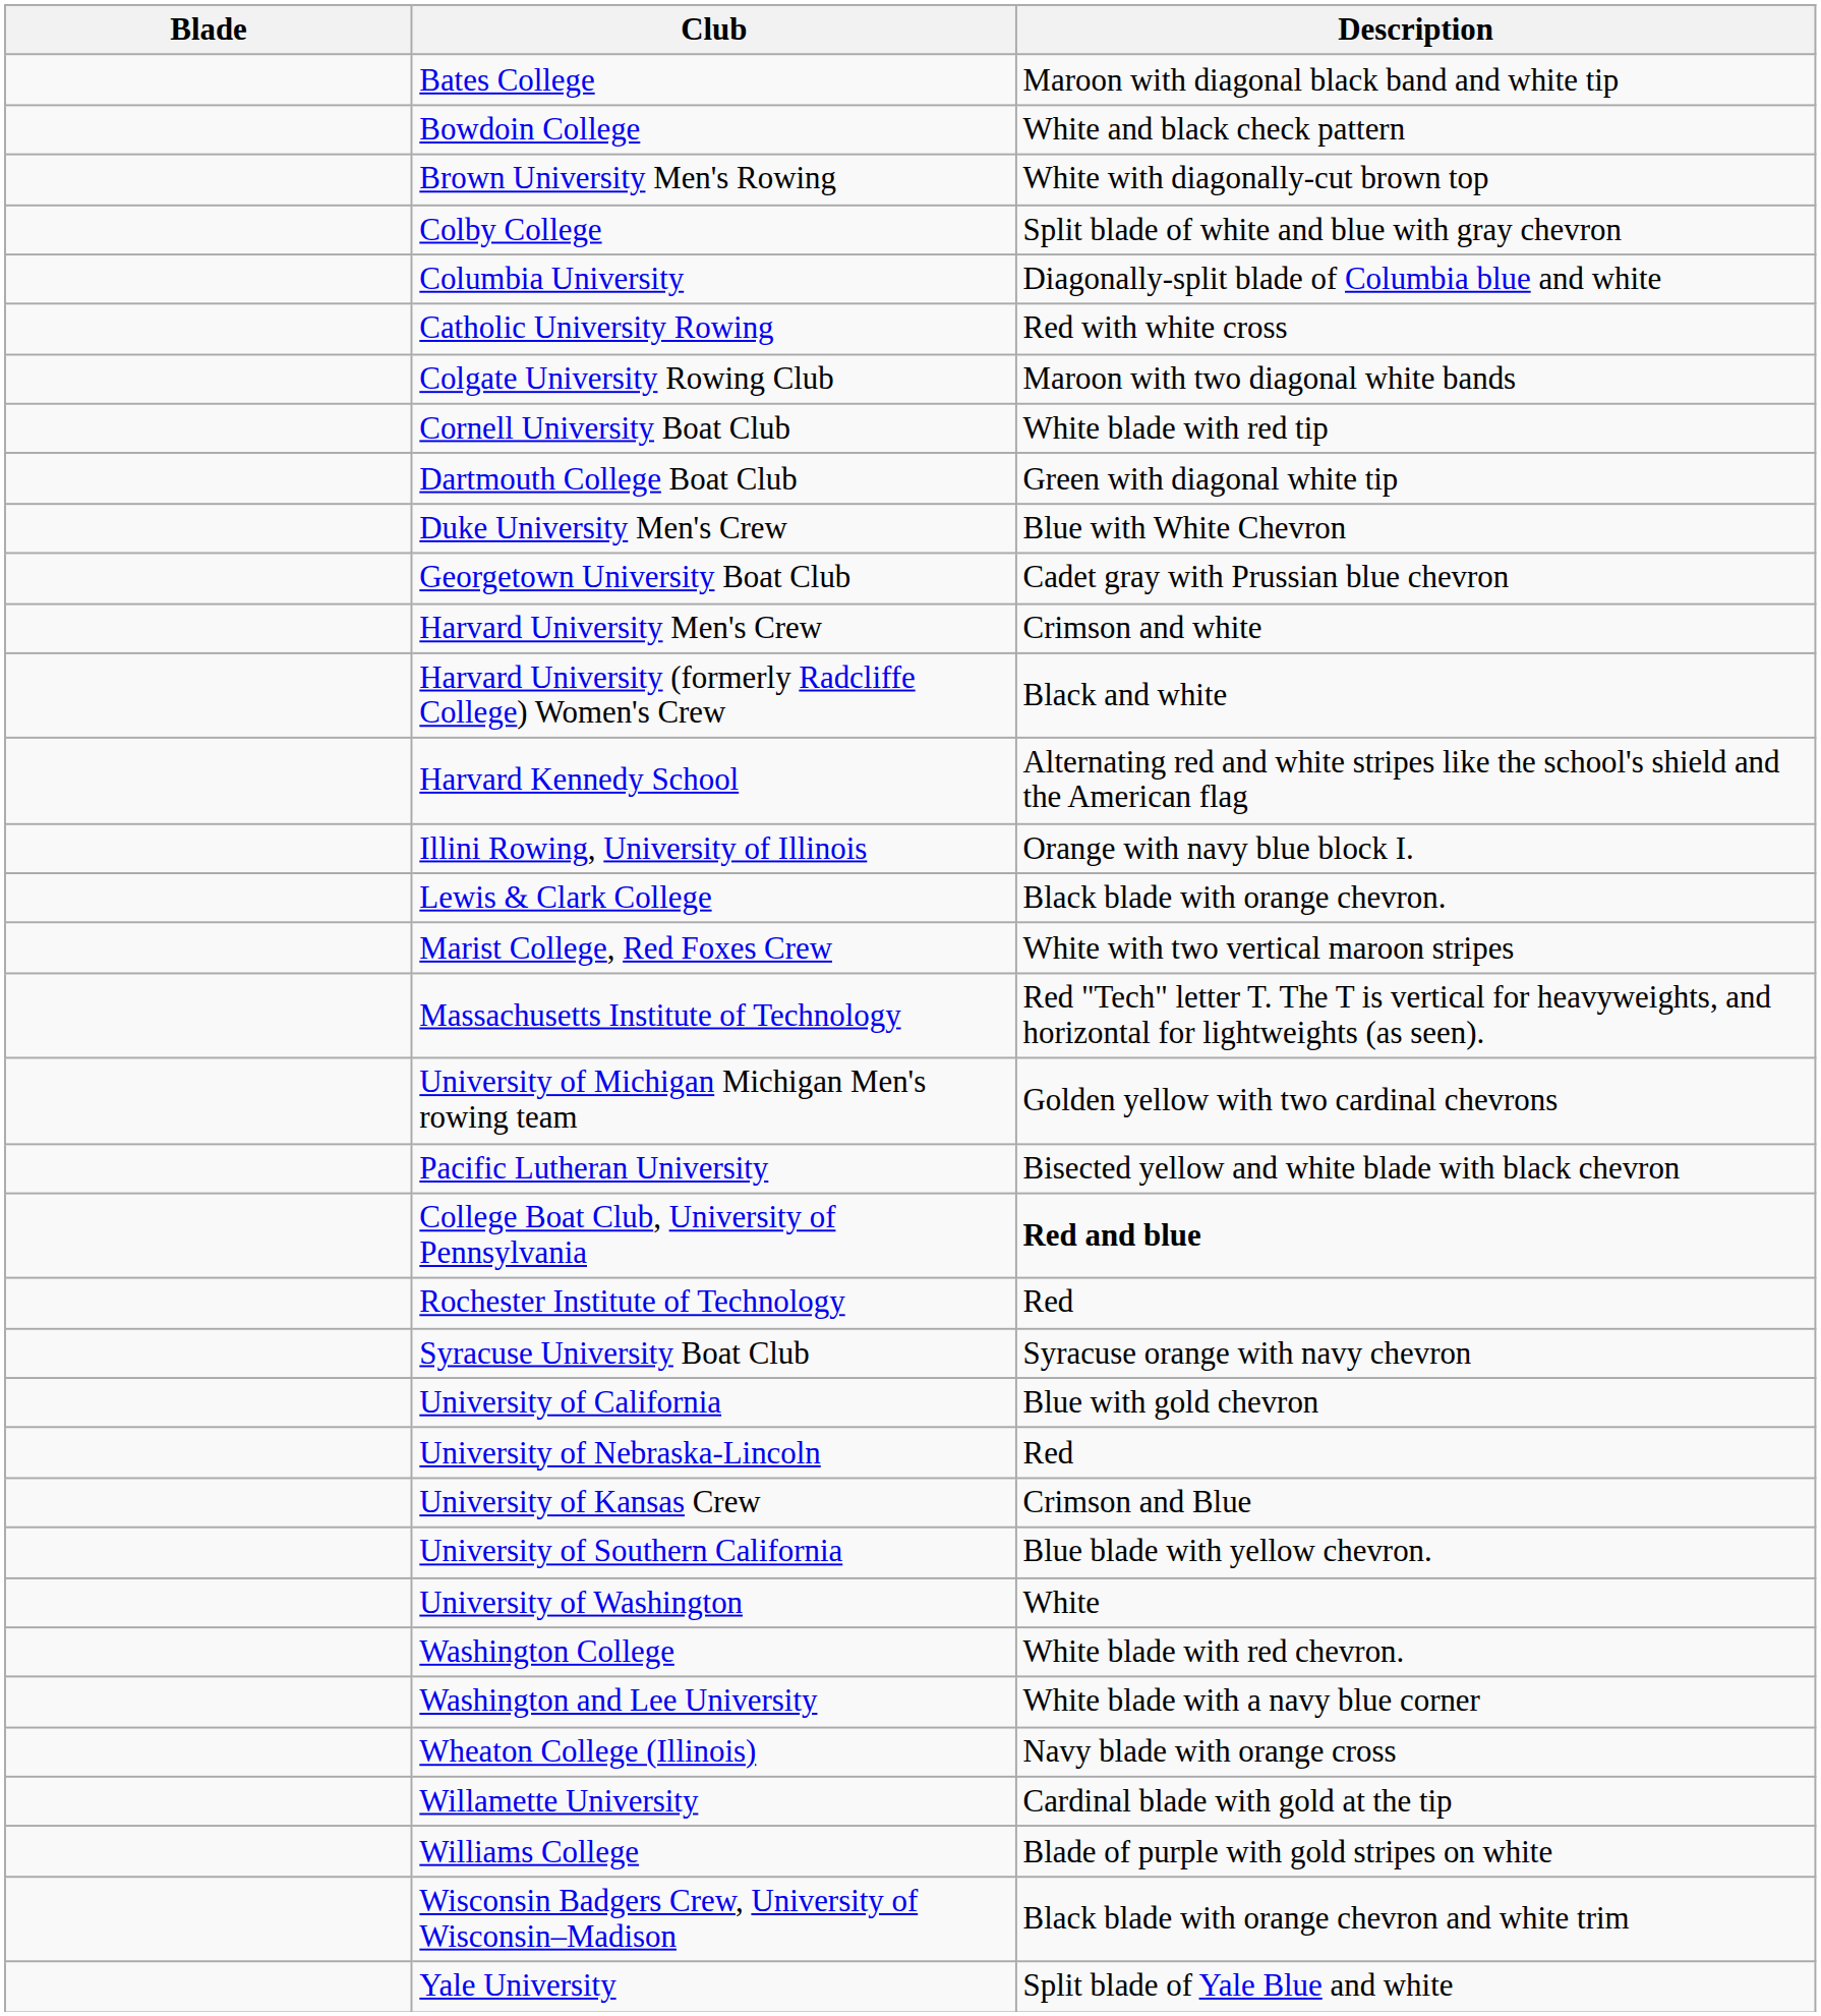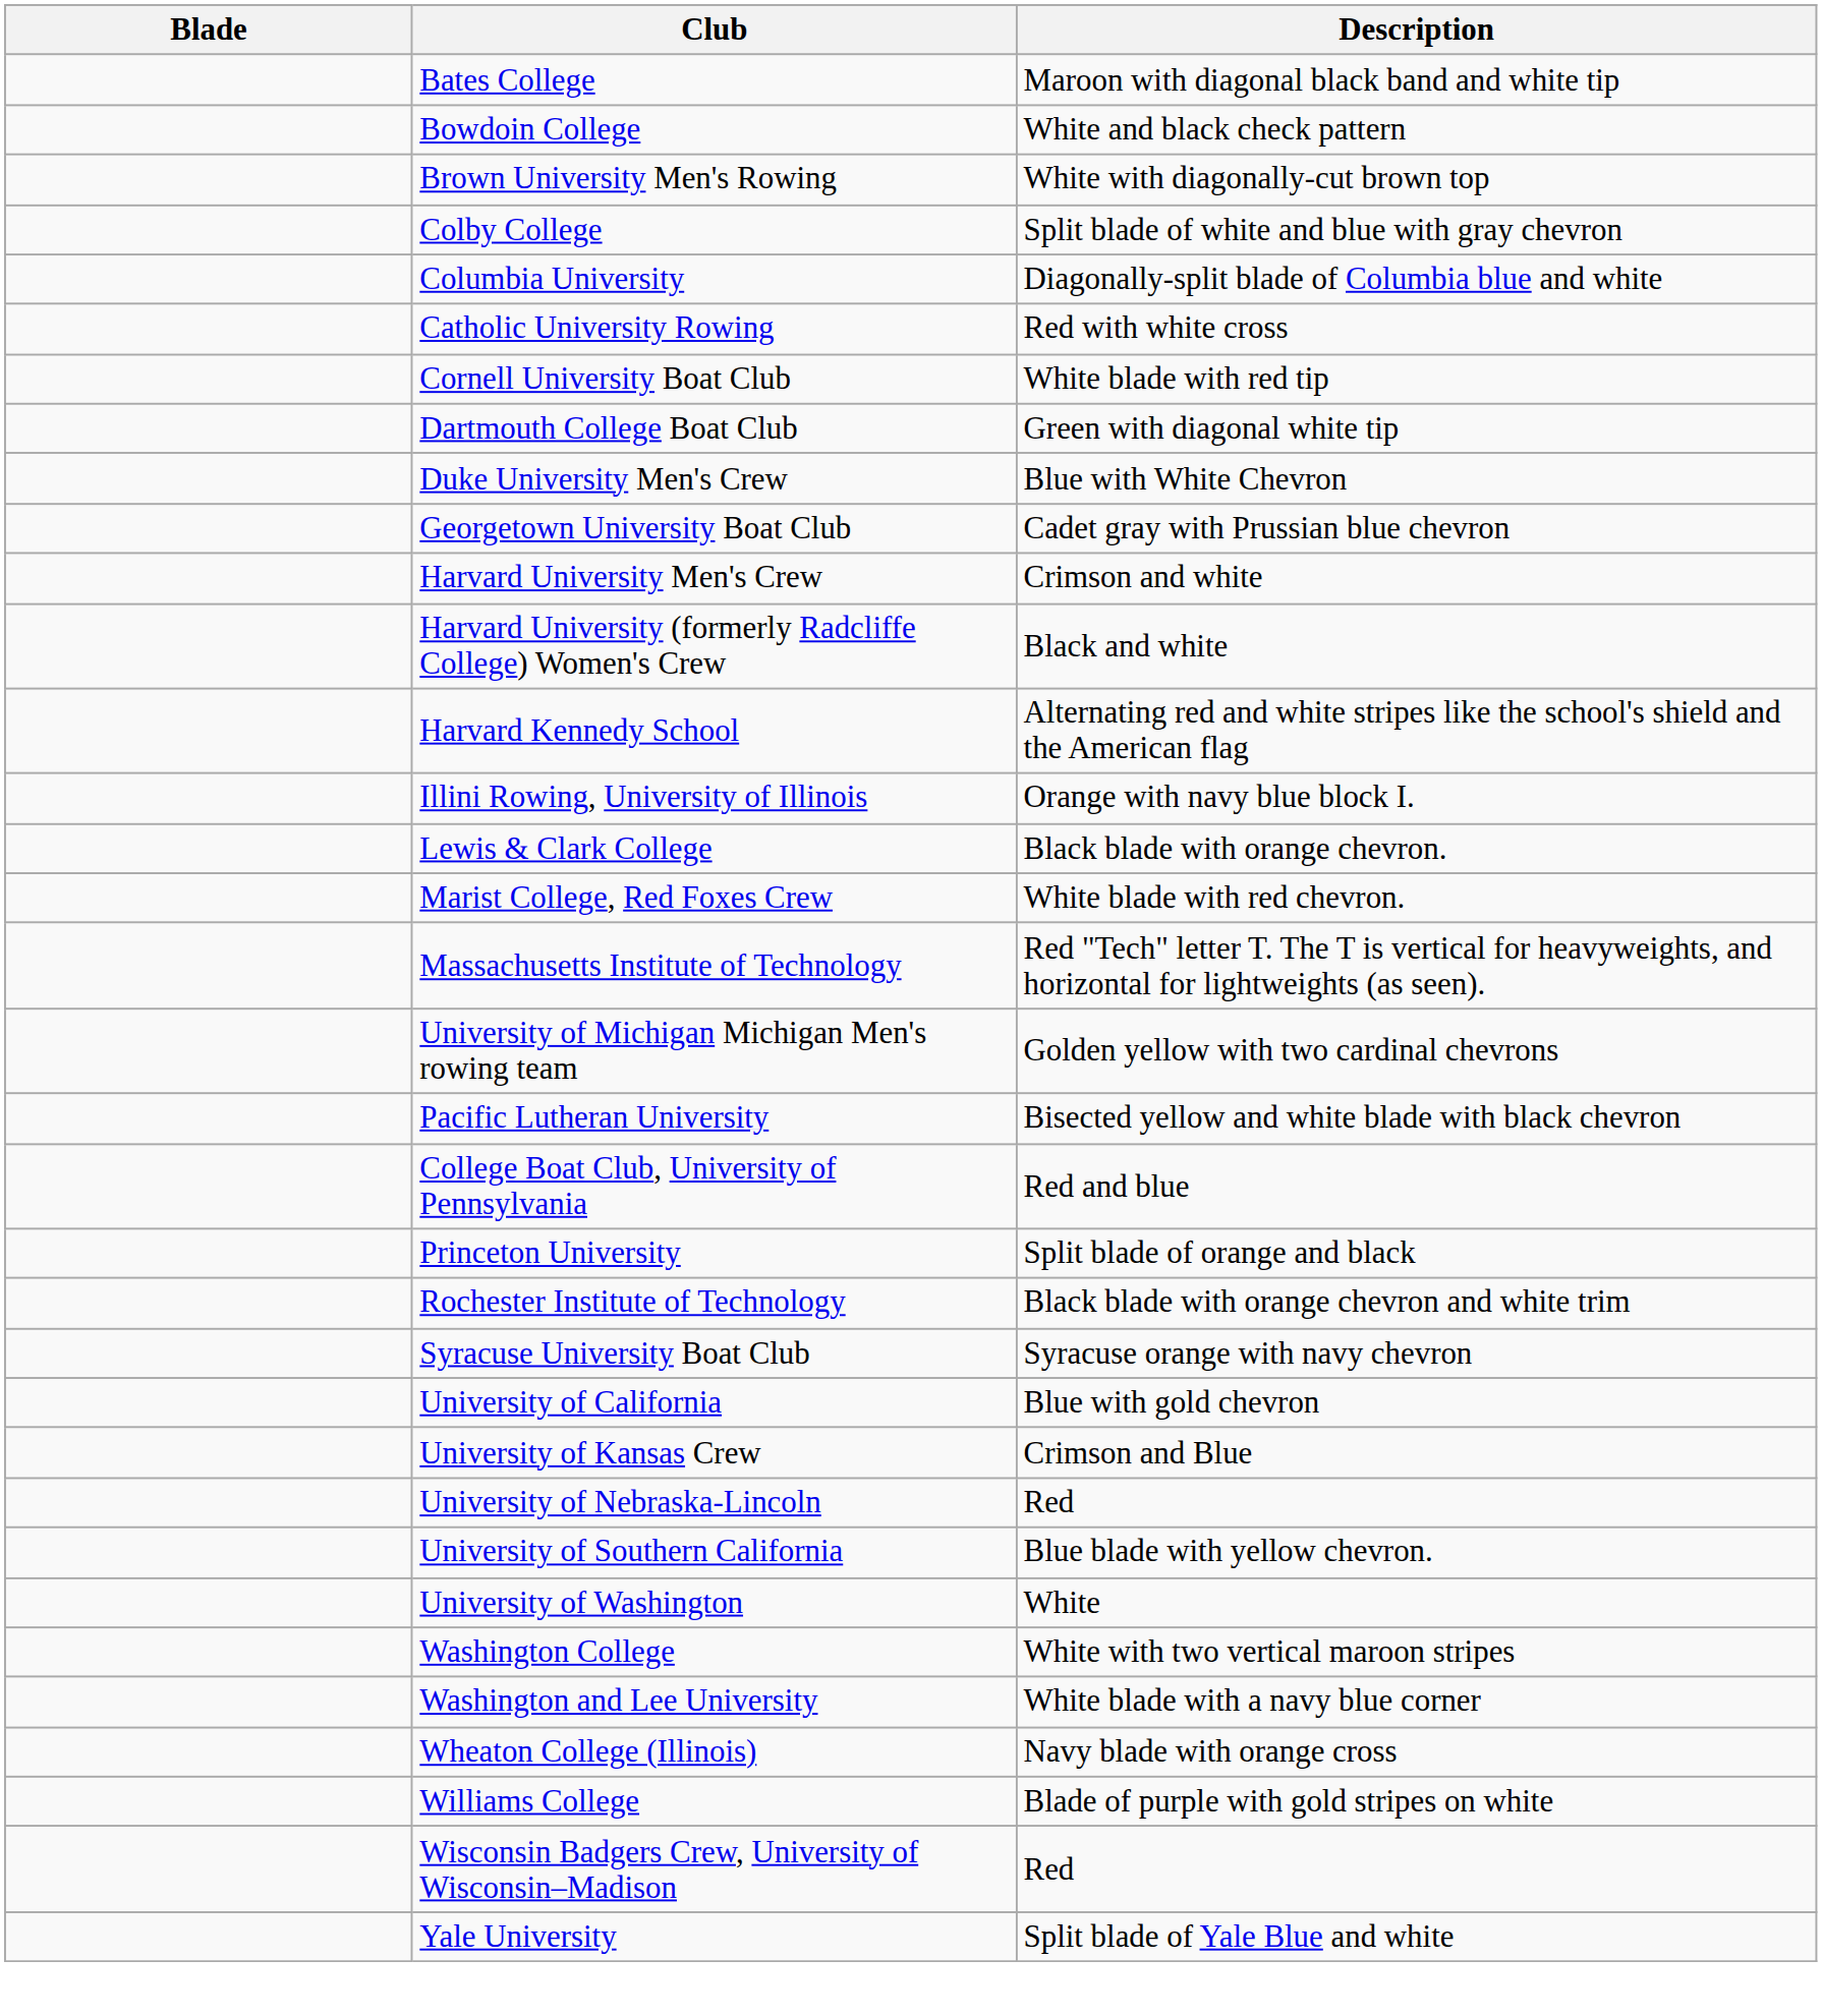 <table class="wikitable">
 <tr>
 <th width=200>Blade</th>
 <th width=300>Club</th>
 <th width=400>Description</th>
 </tr>
 <tr>
 <td></td>
 <td><a href='#'>Bates College</a></td>
 <td>Maroon with diagonal black band and white tip</td>
 </tr>
 <tr>
 <td></td>
 <td><a href='#'>Bowdoin College</a></td>
 <td>White and black check pattern</td>
 </tr>
 <tr>
 <td></td>
 <td><a href='#'>Brown University</a> Men's Rowing</td>
 <td>White with diagonally-cut brown top</td>
 </tr>
 <tr>
 <td></td>
 <td><a href='#'>Colby College</a></td>
 <td>Split blade of white and blue with gray chevron</td>
 </tr>
 <tr>
 <td></td>
 <td><a href='#'>Columbia University</a></td>
 <td>Diagonally-split blade of <a href='#'>Columbia blue</a> and white</td>
 </tr>
 <tr>
 <td></td>
 <td><a href='#'>Catholic University Rowing</a></td>
 <td>Red with white cross</td>
-</tr>
-<tr>
-<td></td>
-<td><a href='#'>Colgate University</a> Rowing Club</td>
-<td>Maroon with two diagonal white bands</td>
 </tr>
 <tr>
 <td></td>
 <td><a href='#'>Cornell University</a> Boat Club</td>
 <td>White blade with red tip</td>
 </tr>
 <tr>
 <td></td>
 <td><a href='#'>Dartmouth College</a> Boat Club</td>
 <td>Green with diagonal white tip</td>
 </tr>
 <tr>
 <td></td>
 <td><a href='#'>Duke University</a> Men's Crew</td>
 <td>Blue with White Chevron</td>
 </tr>
 <tr>
 <td></td>
 <td><a href='#'>Georgetown University</a> Boat Club</td>
 <td>Cadet gray with Prussian blue chevron</td>
 </tr>
 <tr>
 <td></td>
 <td><a href='#'>Harvard University</a> Men's Crew</td>
 <td>Crimson and white</td>
 </tr>
 <tr>
 <td></td>
 <td><a href='#'>Harvard University</a> (formerly <a href='#'>Radcliffe College</a>) Women's Crew</td>
 <td>Black and white</td>
 </tr>
 <tr>
 <td></td>
 <td><a href='#'>Harvard Kennedy School</a></td>
 <td>Alternating red and white stripes like the school's shield and the American flag</td>
 </tr>
 <tr>
 <td></td>
 <td><a href='#'>Illini Rowing</a>, <a href='#'>University of Illinois</a></td>
 <td>Orange with navy blue block I.</td>
 </tr>
 <tr>
 <td></td>
 <td><a href='#'>Lewis & Clark College</a></td>
 <td>Black blade with orange chevron.</td>
 </tr>
 <tr>
 <td></td>
 <td><a href='#'>Marist College</a>, <a href='#'>Red Foxes Crew</a></td>
-<td>White with two vertical maroon stripes</td>
+<td>White blade with red chevron.</td>
 </tr>
 <tr>
 <td></td>
 <td><a href='#'>Massachusetts Institute of Technology</a></td>
 <td>Red "Tech" letter T. The T is vertical for heavyweights, and horizontal for lightweights (as seen).</td>
 </tr>
 <tr>
 <td></td>
 <td><a href='#'>University of Michigan</a> Michigan Men's rowing team</td>
 <td>Golden yellow with two cardinal chevrons</td>
 </tr>
 <tr>
 <td></td>
 <td><a href='#'>Pacific Lutheran University</a></td>
 <td>Bisected yellow and white blade with black chevron</td>
 </tr>
 <tr>
 <td></td>
 <td><a href='#'>College Boat Club</a>, <a href='#'>University of Pennsylvania</a></td>
-<td><strong>Red and blue</strong></td>
+<td>Red and blue</td>
+</tr>
+<tr>
+<td></td>
+<td><a href='#'>Princeton University</a></td>
+<td>Split blade of orange and black</td>
 </tr>
 <tr>
 <td></td>
 <td><a href='#'>Rochester Institute of Technology</a></td>
-<td>Red</td>
+<td>Black blade with orange chevron and white trim</td>
 </tr>
 <tr>
 <td></td>
 <td><a href='#'>Syracuse University</a> Boat Club</td>
 <td>Syracuse orange with navy chevron</td>
 </tr>
 <tr>
 <td></td>
 <td><a href='#'>University of California</a></td>
 <td>Blue with gold chevron</td>
 </tr>
 <tr>
 <td></td>
-<td><a href='#'>University of Nebraska-Lincoln</a></td>
-<td>Red</td>
+<td><a href='#'>University of Kansas</a> Crew</td>
+<td>Crimson and Blue</td>
 </tr>
 <tr>
 <td></td>
-<td><a href='#'>University of Kansas</a> Crew</td>
-<td>Crimson and Blue</td>
+<td><a href='#'>University of Nebraska-Lincoln</a></td>
+<td>Red</td>
 </tr>
 <tr>
 <td></td>
 <td><a href='#'>University of Southern California</a></td>
 <td>Blue blade with yellow chevron.</td>
 </tr>
 <tr>
 <td></td>
 <td><a href='#'>University of Washington</a></td>
 <td>White</td>
 </tr>
 <tr>
 <td></td>
 <td><a href='#'>Washington College</a></td>
-<td>White blade with red chevron.</td>
+<td>White with two vertical maroon stripes</td>
 </tr>
 <tr>
 <td></td>
 <td><a href='#'>Washington and Lee University</a></td>
 <td>White blade with a navy blue corner</td>
 </tr>
 <tr>
 <td></td>
 <td><a href='#'>Wheaton College (Illinois)</a></td>
 <td>Navy blade with orange cross</td>
 </tr>
 <tr>
 <td></td>
-<td><a href='#'>Willamette University</a></td>
-<td>Cardinal blade with gold at the tip</td>
-</tr>
-<tr>
-<td></td>
 <td><a href='#'>Williams College</a></td>
 <td>Blade of purple with gold stripes on white</td>
 </tr>
 <tr>
 <td></td>
 <td><a href='#'>Wisconsin Badgers Crew</a>, <a href='#'>University of Wisconsin–Madison</a></td>
-<td>Black blade with orange chevron and white trim</td>
+<td>Red</td>
 </tr>
 <tr>
 <td></td>
 <td><a href='#'>Yale University</a></td>
 <td>Split blade of <a href='#'>Yale Blue</a> and white</td>
 </tr>
 </table>
